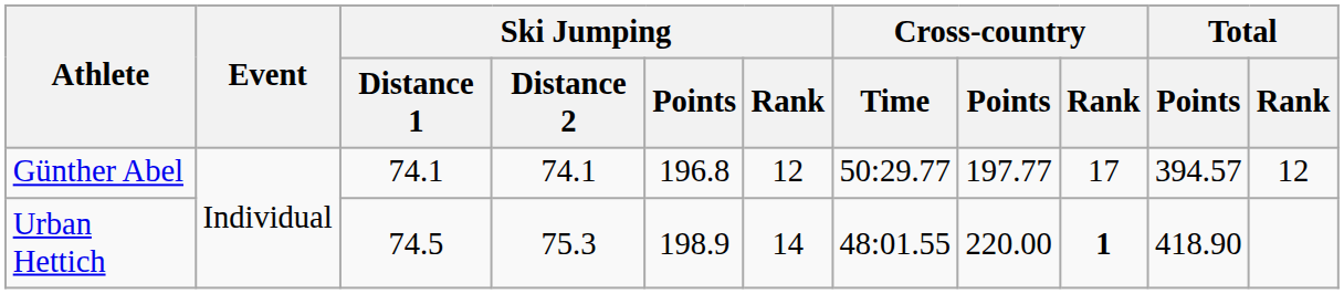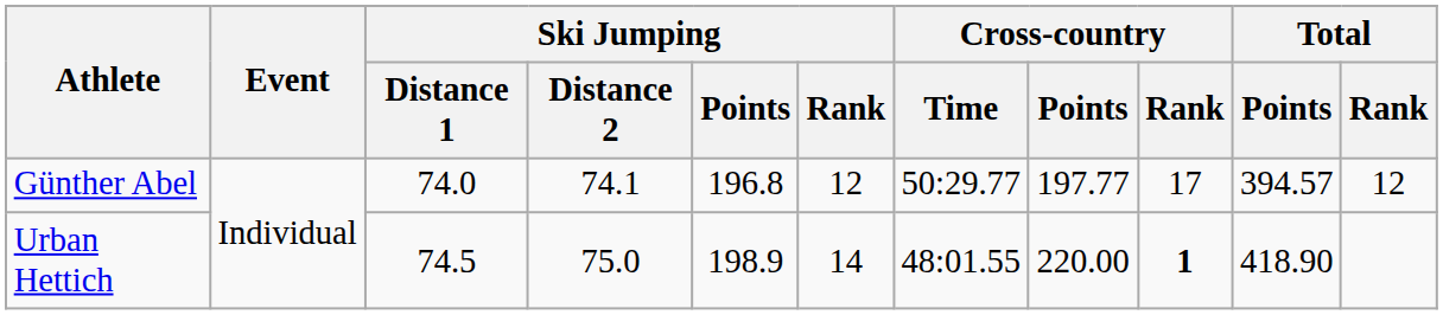 <table class="wikitable" style="font-size:90%">
 <tr>
 <th rowspan="2">Athlete</th>
 <th rowspan="2">Event</th>
 <th colspan="4">Ski Jumping</th>
 <th colspan="3">Cross-country</th>
 <th colspan="2">Total</th>
 </tr>
 <tr>
 <th>Distance 1</th>
 <th>Distance 2</th>
 <th>Points</th>
 <th>Rank</th>
 <th>Time</th>
 <th>Points</th>
 <th>Rank</th>
 <th>Points</th>
 <th>Rank</th>
 </tr>
 <tr>
 <td><a href='#'>Günther Abel</a></td>
 <td rowspan="2">Individual</td>
-<td align="center">74.1</td>
+<td align="center">74.0</td>
 <td align="center">74.1</td>
 <td align="center">196.8</td>
 <td align="center">12</td>
 <td align="center">50:29.77</td>
 <td align="center">197.77</td>
 <td align="center">17</td>
 <td align="center">394.57</td>
 <td align="center">12</td>
 </tr>
 <tr>
 <td><a href='#'>Urban Hettich</a></td>
 <td align="center">74.5</td>
-<td align="center">75.3</td>
+<td align="center">75.0</td>
 <td align="center">198.9</td>
 <td align="center">14</td>
 <td align="center">48:01.55</td>
 <td align="center">220.00</td>
 <td align="center"><strong>1</strong></td>
 <td align="center">418.90</td>
 <td align="center"></td>
 </tr>
 </table>
